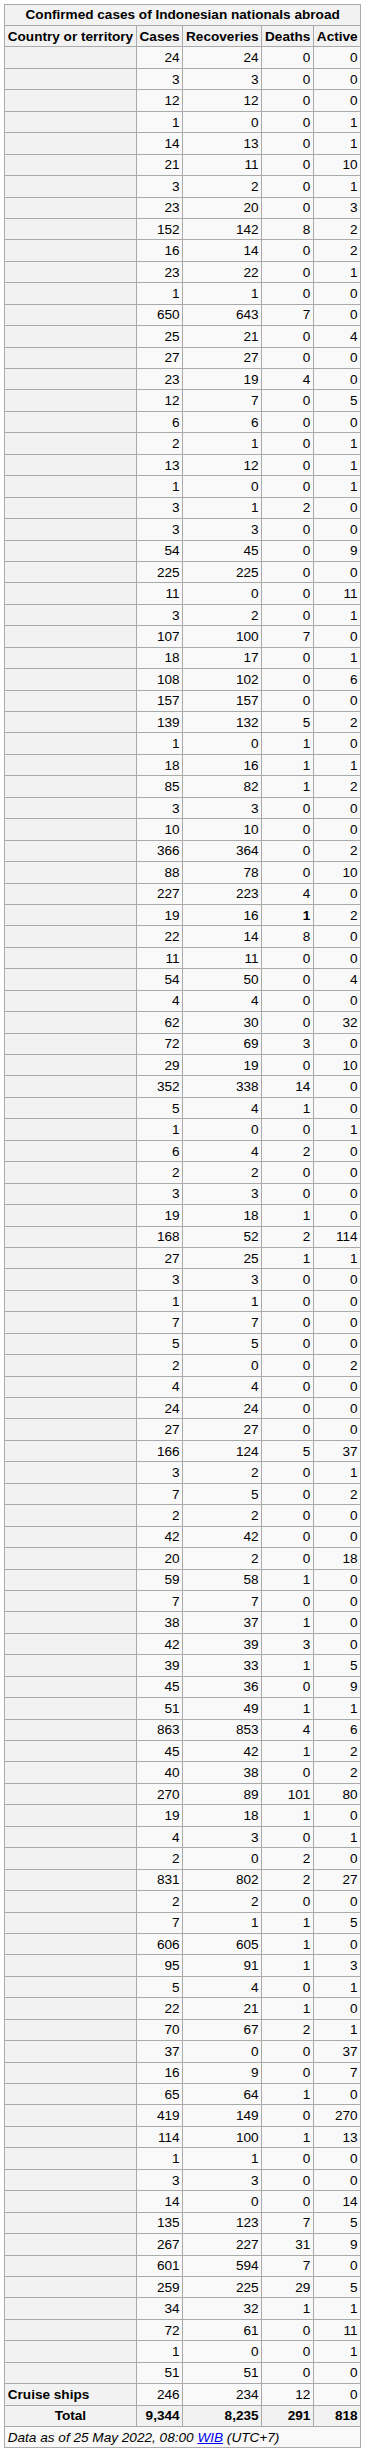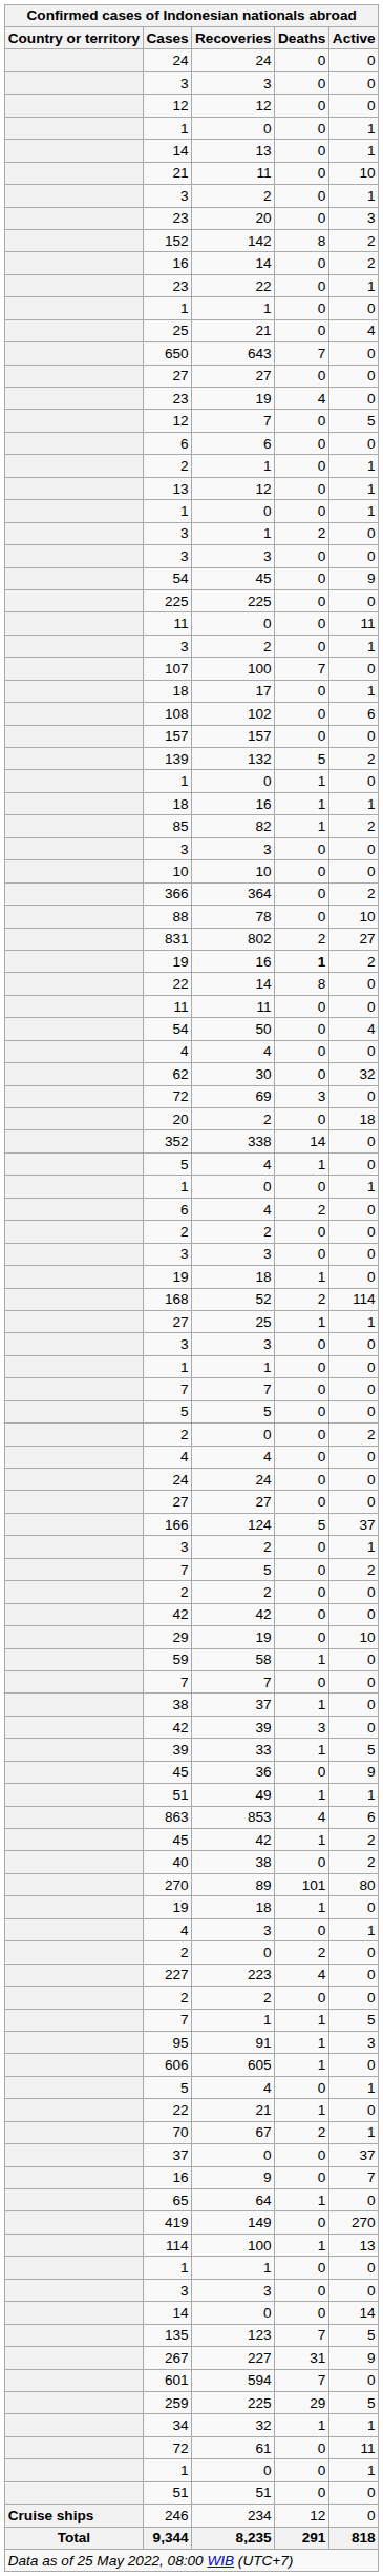 <table class="wikitable float sortable" style="text-align:right; font-size:85%;">
 <tr>
 <th colspan="5" style="text-align:center;">Confirmed cases of Indonesian nationals abroad</th>
 </tr>
 <tr>
 <th>Country or territory</th>
 <th>Cases</th>
 <th>Recoveries</th>
 <th>Deaths</th>
 <th>Active</th>
 </tr>
 <tr>
 <th style="text-align:left;"></th>
 <td>24</td>
 <td>24</td>
 <td>0</td>
 <td>0</td>
 </tr>
 <tr>
 <th style="text-align:left;"></th>
 <td>3</td>
 <td>3</td>
 <td>0</td>
 <td>0</td>
 </tr>
 <tr>
 <th style="text-align:left;"></th>
 <td>12</td>
 <td>12</td>
 <td>0</td>
 <td>0</td>
 </tr>
 <tr>
 <th style="text-align:left;"></th>
 <td>1</td>
 <td>0</td>
 <td>0</td>
 <td>1</td>
 </tr>
 <tr>
 <th style="text-align:left;"></th>
 <td>14</td>
 <td>13</td>
 <td>0</td>
 <td>1</td>
 </tr>
 <tr>
 <th style="text-align:left;"></th>
 <td>21</td>
 <td>11</td>
 <td>0</td>
 <td>10</td>
 </tr>
 <tr>
 <th style="text-align:left;"></th>
 <td>3</td>
 <td>2</td>
 <td>0</td>
 <td>1</td>
 </tr>
 <tr>
 <th style="text-align:left;"></th>
 <td>23</td>
 <td>20</td>
 <td>0</td>
 <td>3</td>
 </tr>
 <tr>
 <th style="text-align:left;"></th>
 <td>152</td>
 <td>142</td>
 <td>8</td>
 <td>2</td>
 </tr>
 <tr>
 <th style="text-align:left;"></th>
 <td>16</td>
 <td>14</td>
 <td>0</td>
 <td>2</td>
 </tr>
 <tr>
 <th style="text-align:left;"></th>
 <td>23</td>
 <td>22</td>
 <td>0</td>
 <td>1</td>
 </tr>
 <tr>
 <th style="text-align:left;"></th>
 <td>1</td>
 <td>1</td>
 <td>0</td>
 <td>0</td>
 </tr>
 <tr>
 <th style="text-align:left;"></th>
+<td>25</td>
+<td>21</td>
+<td>0</td>
+<td>4</td>
+</tr>
+<tr>
+<th style="text-align:left;"></th>
 <td>650</td>
 <td>643</td>
 <td>7</td>
 <td>0</td>
-</tr>
-<tr>
-<th style="text-align:left;"></th>
-<td>25</td>
-<td>21</td>
-<td>0</td>
-<td>4</td>
 </tr>
 <tr>
 <th style="text-align:left;"></th>
 <td>27</td>
 <td>27</td>
 <td>0</td>
 <td>0</td>
 </tr>
 <tr>
 <th style="text-align:left;"></th>
 <td>23</td>
 <td>19</td>
 <td>4</td>
 <td>0</td>
 </tr>
 <tr>
 <th style="text-align:left;"></th>
 <td>12</td>
 <td>7</td>
 <td>0</td>
 <td>5</td>
 </tr>
 <tr>
 <th style="text-align:left;"></th>
 <td>6</td>
 <td>6</td>
 <td>0</td>
 <td>0</td>
 </tr>
 <tr>
 <th style="text-align:left;"></th>
 <td>2</td>
 <td>1</td>
 <td>0</td>
 <td>1</td>
 </tr>
 <tr>
 <th style="text-align:left;"></th>
 <td>13</td>
 <td>12</td>
 <td>0</td>
 <td>1</td>
 </tr>
 <tr>
 <th style="text-align:left;"></th>
 <td>1</td>
 <td>0</td>
 <td>0</td>
 <td>1</td>
 </tr>
 <tr>
 <th style="text-align:left;"></th>
 <td>3</td>
 <td>1</td>
 <td>2</td>
 <td>0</td>
 </tr>
 <tr>
 <th style="text-align:left;"></th>
 <td>3</td>
 <td>3</td>
 <td>0</td>
 <td>0</td>
 </tr>
 <tr>
 <th style="text-align:left;"></th>
 <td>54</td>
 <td>45</td>
 <td>0</td>
 <td>9</td>
 </tr>
 <tr>
 <th style="text-align:left;"></th>
 <td>225</td>
 <td>225</td>
 <td>0</td>
 <td>0</td>
 </tr>
 <tr>
 <th style="text-align:left;"></th>
 <td>11</td>
 <td>0</td>
 <td>0</td>
 <td>11</td>
 </tr>
 <tr>
 <th style="text-align:left;"></th>
 <td>3</td>
 <td>2</td>
 <td>0</td>
 <td>1</td>
 </tr>
 <tr>
 <th style="text-align:left;"></th>
 <td>107</td>
 <td>100</td>
 <td>7</td>
 <td>0</td>
 </tr>
 <tr>
 <th style="text-align:left;"></th>
 <td>18</td>
 <td>17</td>
 <td>0</td>
 <td>1</td>
 </tr>
 <tr>
 <th style="text-align:left;"></th>
 <td>108</td>
 <td>102</td>
 <td>0</td>
 <td>6</td>
 </tr>
 <tr>
 <th style="text-align:left;"></th>
 <td>157</td>
 <td>157</td>
 <td>0</td>
 <td>0</td>
 </tr>
 <tr>
 <th style="text-align:left;"></th>
 <td>139</td>
 <td>132</td>
 <td>5</td>
 <td>2</td>
 </tr>
 <tr>
 <th style="text-align:left;"></th>
 <td>1</td>
 <td>0</td>
 <td>1</td>
 <td>0</td>
 </tr>
 <tr>
 <th style="text-align:left;"></th>
 <td>18</td>
 <td>16</td>
 <td>1</td>
 <td>1</td>
 </tr>
 <tr>
 <th style="text-align:left;"></th>
 <td>85</td>
 <td>82</td>
 <td>1</td>
 <td>2</td>
 </tr>
 <tr>
 <th style="text-align:left;"></th>
 <td>3</td>
 <td>3</td>
 <td>0</td>
 <td>0</td>
 </tr>
 <tr>
 <th style="text-align:left;"></th>
 <td>10</td>
 <td>10</td>
 <td>0</td>
 <td>0</td>
 </tr>
 <tr>
 <th style="text-align:left;"></th>
 <td>366</td>
 <td>364</td>
 <td>0</td>
 <td>2</td>
 </tr>
 <tr>
 <th style="text-align:left;"></th>
 <td>88</td>
 <td>78</td>
 <td>0</td>
 <td>10</td>
 </tr>
 <tr>
 <th style="text-align:left;"></th>
-<td>227</td>
-<td>223</td>
-<td>4</td>
-<td>0</td>
+<td>831</td>
+<td>802</td>
+<td>2</td>
+<td>27</td>
 </tr>
 <tr>
 <th style="text-align:left;"></th>
 <td>19</td>
 <td>16</td>
 <td><strong>1</strong></td>
 <td>2</td>
 </tr>
 <tr>
 <th style="text-align:left;"></th>
 <td>22</td>
 <td>14</td>
 <td>8</td>
 <td>0</td>
 </tr>
 <tr>
 <th style="text-align:left;"></th>
 <td>11</td>
 <td>11</td>
 <td>0</td>
 <td>0</td>
 </tr>
 <tr>
 <th style="text-align:left;"></th>
 <td>54</td>
 <td>50</td>
 <td>0</td>
 <td>4</td>
 </tr>
 <tr>
 <th style="text-align:left;"></th>
 <td>4</td>
 <td>4</td>
 <td>0</td>
 <td>0</td>
 </tr>
 <tr>
 <th style="text-align:left;"></th>
 <td>62</td>
 <td>30</td>
 <td>0</td>
 <td>32</td>
 </tr>
 <tr>
 <th style="text-align:left;"></th>
 <td>72</td>
 <td>69</td>
 <td>3</td>
 <td>0</td>
 </tr>
 <tr>
 <th style="text-align:left;"></th>
-<td>29</td>
-<td>19</td>
+<td>20</td>
+<td>2</td>
 <td>0</td>
-<td>10</td>
+<td>18</td>
 </tr>
 <tr>
 <th style="text-align:left;"></th>
 <td>352</td>
 <td>338</td>
 <td>14</td>
 <td>0</td>
 </tr>
 <tr>
 <th style="text-align:left;"></th>
 <td>5</td>
 <td>4</td>
 <td>1</td>
 <td>0</td>
 </tr>
 <tr>
 <th style="text-align:left;"></th>
 <td>1</td>
 <td>0</td>
 <td>0</td>
 <td>1</td>
 </tr>
 <tr>
 <th style="text-align:left;"></th>
 <td>6</td>
 <td>4</td>
 <td>2</td>
 <td>0</td>
 </tr>
 <tr>
 <th style="text-align:left;"></th>
 <td>2</td>
 <td>2</td>
 <td>0</td>
 <td>0</td>
 </tr>
 <tr>
 <th style="text-align:left;"></th>
 <td>3</td>
 <td>3</td>
 <td>0</td>
 <td>0</td>
 </tr>
 <tr>
 <th style="text-align:left;"></th>
 <td>19</td>
 <td>18</td>
 <td>1</td>
 <td>0</td>
 </tr>
 <tr>
 <th style="text-align:left;"></th>
 <td>168</td>
 <td>52</td>
 <td>2</td>
 <td>114</td>
 </tr>
 <tr>
 <th style="text-align:left;"></th>
 <td>27</td>
 <td>25</td>
 <td>1</td>
 <td>1</td>
 </tr>
 <tr>
 <th style="text-align:left;"></th>
 <td>3</td>
 <td>3</td>
 <td>0</td>
 <td>0</td>
 </tr>
 <tr>
 <th style="text-align:left;"></th>
 <td>1</td>
 <td>1</td>
 <td>0</td>
 <td>0</td>
 </tr>
 <tr>
 <th style="text-align:left;"></th>
 <td>7</td>
 <td>7</td>
 <td>0</td>
 <td>0</td>
 </tr>
 <tr>
 <th style="text-align:left;"></th>
 <td>5</td>
 <td>5</td>
 <td>0</td>
 <td>0</td>
 </tr>
 <tr>
 <th style="text-align:left;"></th>
 <td>2</td>
 <td>0</td>
 <td>0</td>
 <td>2</td>
 </tr>
 <tr>
 <th style="text-align:left;"></th>
 <td>4</td>
 <td>4</td>
 <td>0</td>
 <td>0</td>
 </tr>
 <tr>
 <th style="text-align:left;"></th>
 <td>24</td>
 <td>24</td>
 <td>0</td>
 <td>0</td>
 </tr>
 <tr>
 <th style="text-align:left;"></th>
 <td>27</td>
 <td>27</td>
 <td>0</td>
 <td>0</td>
 </tr>
 <tr>
 <th style="text-align:left;"></th>
 <td>166</td>
 <td>124</td>
 <td>5</td>
 <td>37</td>
 </tr>
 <tr>
 <th style="text-align:left;"></th>
 <td>3</td>
 <td>2</td>
 <td>0</td>
 <td>1</td>
 </tr>
 <tr>
 <th style="text-align:left;"></th>
 <td>7</td>
 <td>5</td>
 <td>0</td>
 <td>2</td>
 </tr>
 <tr>
 <th style="text-align:left;"></th>
 <td>2</td>
 <td>2</td>
 <td>0</td>
 <td>0</td>
 </tr>
 <tr>
 <th style="text-align:left;"></th>
 <td>42</td>
 <td>42</td>
 <td>0</td>
 <td>0</td>
 </tr>
 <tr>
 <th style="text-align:left;"></th>
-<td>20</td>
-<td>2</td>
+<td>29</td>
+<td>19</td>
 <td>0</td>
-<td>18</td>
+<td>10</td>
 </tr>
 <tr>
 <th style="text-align:left;"></th>
 <td>59</td>
 <td>58</td>
 <td>1</td>
 <td>0</td>
 </tr>
 <tr>
 <th style="text-align:left;"></th>
 <td>7</td>
 <td>7</td>
 <td>0</td>
 <td>0</td>
 </tr>
 <tr>
 <th style="text-align:left;"></th>
 <td>38</td>
 <td>37</td>
 <td>1</td>
 <td>0</td>
 </tr>
 <tr>
 <th style="text-align:left;"></th>
 <td>42</td>
 <td>39</td>
 <td>3</td>
 <td>0</td>
 </tr>
 <tr>
 <th style="text-align:left;"></th>
 <td>39</td>
 <td>33</td>
 <td>1</td>
 <td>5</td>
 </tr>
 <tr>
 <th style="text-align:left;"></th>
 <td>45</td>
 <td>36</td>
 <td>0</td>
 <td>9</td>
 </tr>
 <tr>
 <th style="text-align:left;"></th>
 <td>51</td>
 <td>49</td>
 <td>1</td>
 <td>1</td>
 </tr>
 <tr>
 <th style="text-align:left;"></th>
 <td>863</td>
 <td>853</td>
 <td>4</td>
 <td>6</td>
 </tr>
 <tr>
 <th style="text-align:left;"></th>
 <td>45</td>
 <td>42</td>
 <td>1</td>
 <td>2</td>
 </tr>
 <tr>
 <th style="text-align:left;"></th>
 <td>40</td>
 <td>38</td>
 <td>0</td>
 <td>2</td>
 </tr>
 <tr>
 <th style="text-align:left;"></th>
 <td>270</td>
 <td>89</td>
 <td>101</td>
 <td>80</td>
 </tr>
 <tr>
 <th style="text-align:left;"></th>
 <td>19</td>
 <td>18</td>
 <td>1</td>
 <td>0</td>
 </tr>
 <tr>
 <th style="text-align:left;"></th>
 <td>4</td>
 <td>3</td>
 <td>0</td>
 <td>1</td>
 </tr>
 <tr>
 <th style="text-align:left;"></th>
 <td>2</td>
 <td>0</td>
 <td>2</td>
 <td>0</td>
 </tr>
 <tr>
 <th style="text-align:left;"></th>
-<td>831</td>
-<td>802</td>
-<td>2</td>
-<td>27</td>
+<td>227</td>
+<td>223</td>
+<td>4</td>
+<td>0</td>
 </tr>
 <tr>
 <th style="text-align:left;"></th>
 <td>2</td>
 <td>2</td>
 <td>0</td>
 <td>0</td>
 </tr>
 <tr>
 <th style="text-align:left;"></th>
 <td>7</td>
 <td>1</td>
 <td>1</td>
 <td>5</td>
 </tr>
 <tr>
 <th style="text-align:left;"></th>
+<td>95</td>
+<td>91</td>
+<td>1</td>
+<td>3</td>
+</tr>
+<tr>
+<th style="text-align:left;"></th>
 <td>606</td>
 <td>605</td>
 <td>1</td>
 <td>0</td>
-</tr>
-<tr>
-<th style="text-align:left;"></th>
-<td>95</td>
-<td>91</td>
-<td>1</td>
-<td>3</td>
 </tr>
 <tr>
 <th style="text-align:left;"></th>
 <td>5</td>
 <td>4</td>
 <td>0</td>
 <td>1</td>
 </tr>
 <tr>
 <th style="text-align:left;"></th>
 <td>22</td>
 <td>21</td>
 <td>1</td>
 <td>0</td>
 </tr>
 <tr>
 <th style="text-align:left;"></th>
 <td>70</td>
 <td>67</td>
 <td>2</td>
 <td>1</td>
 </tr>
 <tr>
 <th style="text-align:left;"></th>
 <td>37</td>
 <td>0</td>
 <td>0</td>
 <td>37</td>
 </tr>
 <tr>
 <th style="text-align:left;"></th>
 <td>16</td>
 <td>9</td>
 <td>0</td>
 <td>7</td>
 </tr>
 <tr>
 <th style="text-align:left;"></th>
 <td>65</td>
 <td>64</td>
 <td>1</td>
 <td>0</td>
 </tr>
 <tr>
 <th style="text-align:left;"></th>
 <td>419</td>
 <td>149</td>
 <td>0</td>
 <td>270</td>
 </tr>
 <tr>
 <th style="text-align:left;"></th>
 <td>114</td>
 <td>100</td>
 <td>1</td>
 <td>13</td>
 </tr>
 <tr>
 <th style="text-align:left;"></th>
 <td>1</td>
 <td>1</td>
 <td>0</td>
 <td>0</td>
 </tr>
 <tr>
 <th style="text-align:left;"></th>
 <td>3</td>
 <td>3</td>
 <td>0</td>
 <td>0</td>
 </tr>
 <tr>
 <th style="text-align:left;"></th>
 <td>14</td>
 <td>0</td>
 <td>0</td>
 <td>14</td>
 </tr>
 <tr>
 <th style="text-align:left;"></th>
 <td>135</td>
 <td>123</td>
 <td>7</td>
 <td>5</td>
 </tr>
 <tr>
 <th style="text-align:left;"></th>
 <td>267</td>
 <td>227</td>
 <td>31</td>
 <td>9</td>
 </tr>
 <tr>
 <th style="text-align:left;"></th>
 <td>601</td>
 <td>594</td>
 <td>7</td>
 <td>0</td>
 </tr>
 <tr>
 <th style="text-align:left;"></th>
 <td>259</td>
 <td>225</td>
 <td>29</td>
 <td>5</td>
 </tr>
 <tr>
 <th style="text-align:left;"></th>
 <td>34</td>
 <td>32</td>
 <td>1</td>
 <td>1</td>
 </tr>
 <tr>
 <th style="text-align:left;"></th>
 <td>72</td>
 <td>61</td>
 <td>0</td>
 <td>11</td>
 </tr>
 <tr>
 <th style="text-align:left;"></th>
 <td>1</td>
 <td>0</td>
 <td>0</td>
 <td>1</td>
 </tr>
 <tr>
 <th style="text-align:left;"></th>
 <td>51</td>
 <td>51</td>
 <td>0</td>
 <td>0</td>
 </tr>
 <tr>
 <th style="text-align:left;">Cruise ships</th>
 <td>246</td>
 <td>234</td>
 <td>12</td>
 <td>0</td>
 </tr>
 <tr class="sortbottom">
 <th style="text-align:center;">Total</th>
 <th style="text-align:right;">9,344</th>
 <th style="text-align:right;">8,235</th>
 <th style="text-align:right;">291</th>
 <th style="text-align:right;">818</th>
 </tr>
 <tr class="sortbottom">
 <td colspan="5" style="text-align:left;"><em>Data as of 25 May 2022, 08:00 <a href='#'>WIB</a> (UTC+7)</em><br></td>
 </tr>
 </table>
